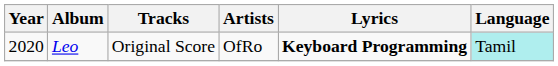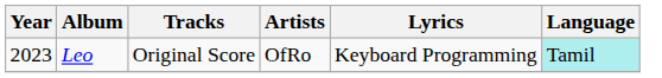 <table class="wikitable">
 <tr>
 <th>Year</th>
 <th>Album</th>
 <th>Tracks</th>
 <th>Artists</th>
 <th>Lyrics</th>
 <th>Language</th>
 </tr>
 <tr>
-<td rowspan="1">2020</td>
+<td rowspan="1">2023</td>
 <td><a href='#'><em>Leo</em></a></td>
 <td>Original Score</td>
 <td>OfRo</td>
-<td><strong>Keyboard Programming</strong></td>
+<td>Keyboard Programming</td>
 <td style="background: paleturquoise;">Tamil</td>
 </tr>
 <tr>
 </tr>
 </table>
